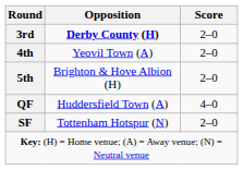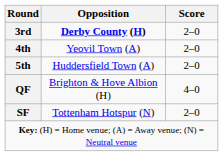 <table class="wikitable plainrowheaders" style="text-align:center;margin-left:1em;float:right">
 <tr>
 <th scope="col" style="width:25px">Round</th>
 <th scope="col" style="width:175px">Opposition</th>
 <th scope="col" style="width:70px">Score</th>
 </tr>
 <tr>
 <th scope=row style="text-align:center">3rd</th>
 <td><strong><a href='#'>Derby County</a> (<a href='#'>H</a>)</strong></td>
 <td>2–0</td>
 </tr>
 <tr>
 <th scope=row style="text-align:center">4th</th>
 <td><a href='#'>Yeovil Town</a> (<a href='#'>A</a>)</td>
 <td>2–0</td>
 </tr>
 <tr>
 <th scope=row style="text-align:center">5th</th>
-<td><a href='#'>Brighton & Hove Albion</a> (H)</td>
+<td><a href='#'>Huddersfield Town</a> (<a href='#'>A</a>)</td>
 <td>2–0</td>
 </tr>
 <tr>
 <th scope=row style="text-align:center">QF</th>
-<td><a href='#'>Huddersfield Town</a> (<a href='#'>A</a>)</td>
+<td><a href='#'>Brighton & Hove Albion</a> (H)</td>
 <td>4–0</td>
 </tr>
 <tr>
 <th scope=row style="text-align:center">SF</th>
 <td><a href='#'>Tottenham Hotspur</a> (<a href='#'>N</a>)</td>
 <td>2–0</td>
 </tr>
 <tr>
 <td colspan="3"><small><strong>Key:</strong> (H) = Home venue; (A) = Away venue; (N) = <a href='#'>Neutral venue</a></small></td>
 </tr>
 </table>
